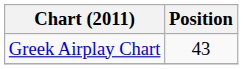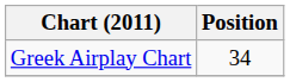 <table class="wikitable sortable">
 <tr>
 <th>Chart (2011)</th>
 <th>Position</th>
 </tr>
 <tr>
 <td><a href='#'>Greek Airplay Chart</a></td>
-<td align="center">43</td>
+<td align="center">34</td>
 </tr>
 <tr>
 </tr>
 </table>
